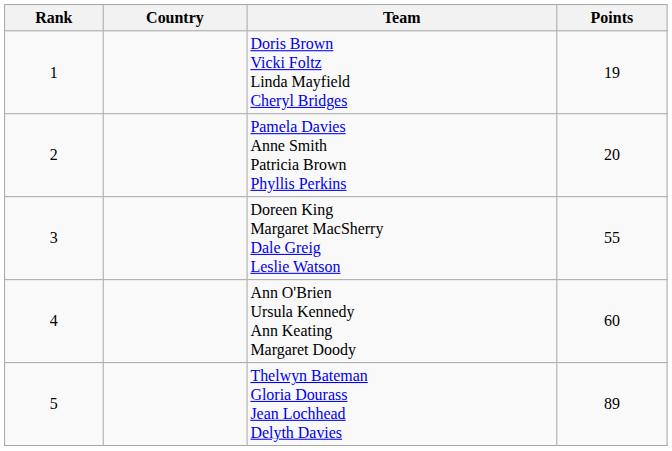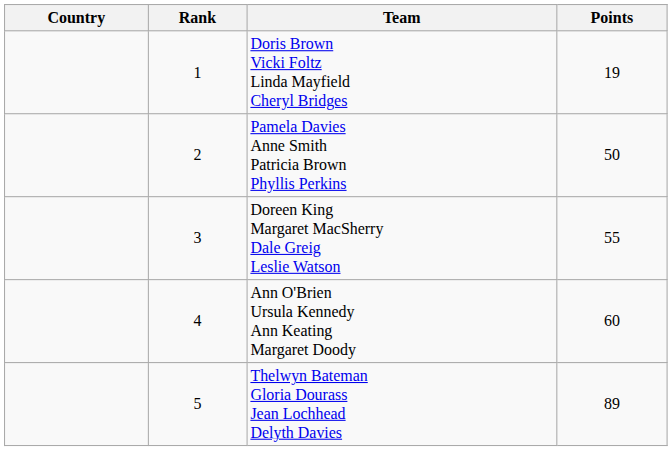 <table class="wikitable sortable" style=" text-align:center; font-size:95%;" width="50%">
 <tr>
+<th>Country</th>
 <th>Rank</th>
-<th>Country</th>
 <th>Team</th>
 <th>Points</th>
 </tr>
 <tr>
+<td align=left></td>
 <td align=center>1</td>
-<td align=left></td>
 <td align=left><a href='#'>Doris Brown</a><br><a href='#'>Vicki Foltz</a><br>Linda Mayfield<br><a href='#'>Cheryl Bridges</a></td>
 <td>19</td>
 </tr>
 <tr>
+<td align=left></td>
 <td align=center>2</td>
-<td align=left></td>
 <td align=left><a href='#'>Pamela Davies</a><br>Anne Smith<br>Patricia Brown<br><a href='#'>Phyllis Perkins</a></td>
-<td>20</td>
+<td>50</td>
 </tr>
 <tr>
+<td align=left></td>
 <td align=center>3</td>
-<td align=left></td>
 <td align=left>Doreen King<br>Margaret MacSherry<br><a href='#'>Dale Greig</a><br><a href='#'>Leslie Watson</a></td>
 <td>55</td>
 </tr>
 <tr>
+<td align=left></td>
 <td align=center>4</td>
-<td align=left></td>
 <td align=left>Ann O'Brien<br>Ursula Kennedy<br>Ann Keating<br>Margaret Doody</td>
 <td>60</td>
 </tr>
 <tr>
+<td align=left></td>
 <td align=center>5</td>
-<td align=left></td>
 <td align=left><a href='#'>Thelwyn Bateman</a><br><a href='#'>Gloria Dourass</a><br><a href='#'>Jean Lochhead</a><br><a href='#'>Delyth Davies</a></td>
 <td>89</td>
 </tr>
 </table>
